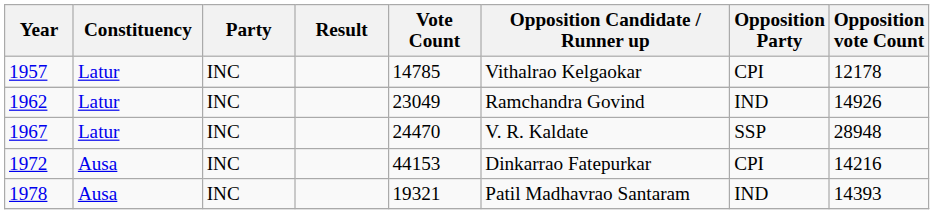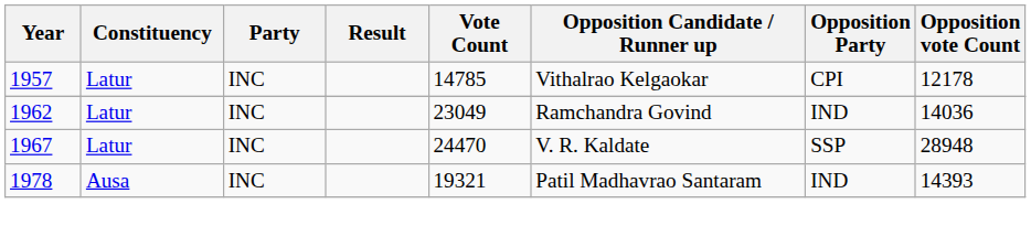 <table class="sortable wikitable">
 <tr>
 <th width=50>Year</th>
 <th width=100>Constituency</th>
 <th width=70>Party</th>
 <th width=70>Result</th>
 <th width=70>Vote Count</th>
 <th width=200>Opposition Candidate / Runner up</th>
 <th width=70>Opposition Party</th>
 <th width=70>Opposition vote Count</th>
 </tr>
 <tr>
 <td><a href='#'>1957</a></td>
 <td><a href='#'>Latur</a></td>
 <td>INC</td>
 <td></td>
 <td>14785</td>
 <td>Vithalrao Kelgaokar</td>
 <td>CPI</td>
 <td>12178</td>
 </tr>
 <tr>
 </tr>
 <tr>
 <td><a href='#'>1962</a></td>
 <td><a href='#'>Latur</a></td>
 <td>INC</td>
 <td></td>
 <td>23049</td>
 <td>Ramchandra Govind</td>
 <td>IND</td>
-<td>14926</td>
+<td>14036</td>
 </tr>
 <tr>
 <td><a href='#'>1967</a></td>
 <td><a href='#'>Latur</a></td>
 <td>INC</td>
 <td></td>
 <td>24470</td>
 <td>V. R. Kaldate</td>
 <td>SSP</td>
 <td>28948</td>
-</tr>
-<tr>
-<td><a href='#'>1972</a></td>
-<td><a href='#'>Ausa</a></td>
-<td>INC</td>
-<td></td>
-<td>44153</td>
-<td>Dinkarrao Fatepurkar</td>
-<td>CPI</td>
-<td>14216</td>
 </tr>
 <tr>
 <td><a href='#'>1978</a></td>
 <td><a href='#'>Ausa</a></td>
 <td>INC</td>
 <td></td>
 <td>19321</td>
 <td>Patil Madhavrao Santaram</td>
 <td>IND</td>
 <td>14393</td>
 </tr>
 <tr>
 </tr>
 </table>
